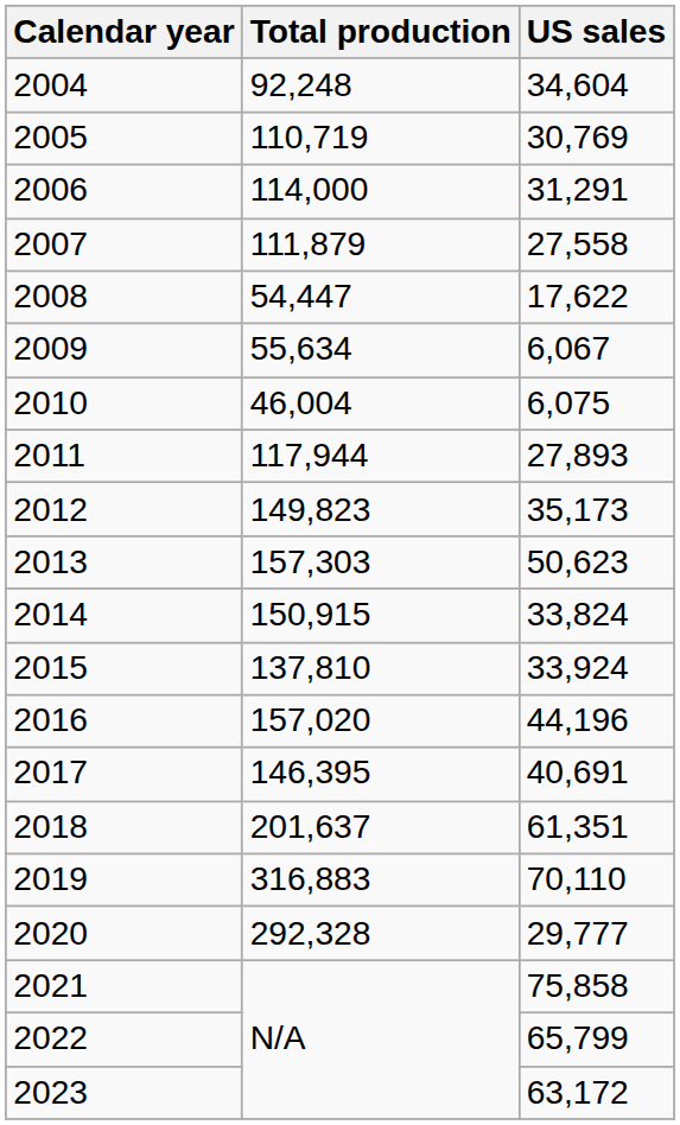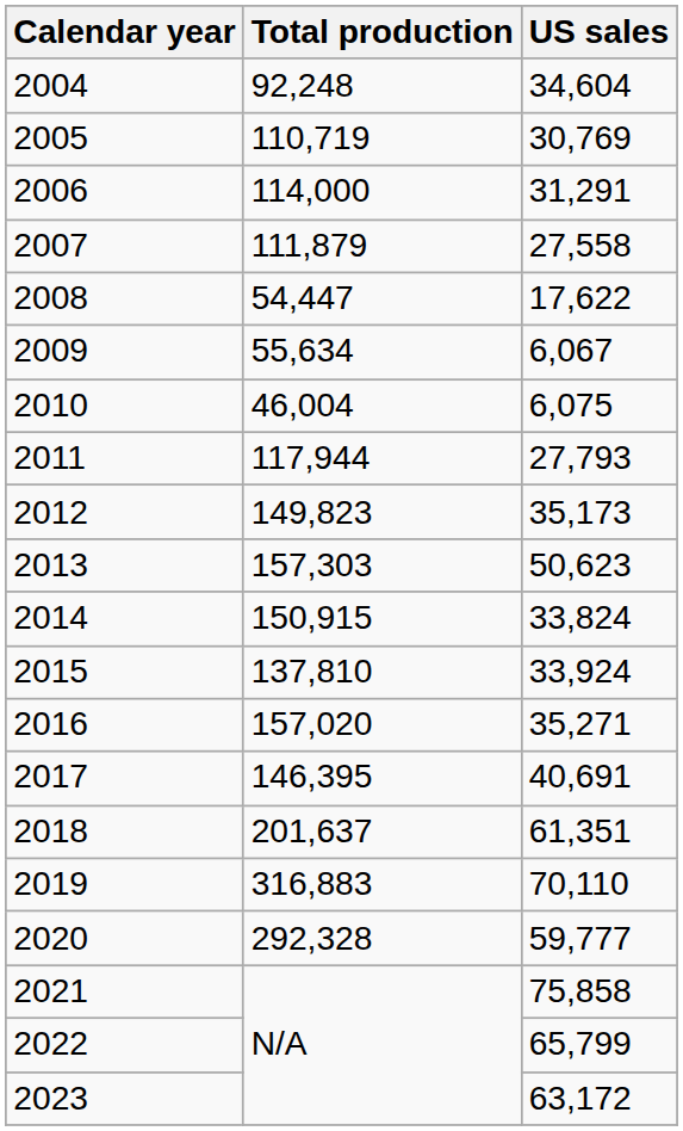 <table class="wikitable">
 <tr>
 <th>Calendar year</th>
 <th>Total production</th>
 <th>US sales</th>
 </tr>
 <tr>
 <td>2004</td>
 <td>92,248</td>
 <td>34,604</td>
 </tr>
 <tr>
 <td>2005</td>
 <td>110,719</td>
 <td>30,769</td>
 </tr>
 <tr>
 <td>2006</td>
 <td>114,000</td>
 <td>31,291</td>
 </tr>
 <tr>
 <td>2007</td>
 <td>111,879</td>
 <td>27,558</td>
 </tr>
 <tr>
 <td>2008</td>
 <td>54,447</td>
 <td>17,622</td>
 </tr>
 <tr>
 <td>2009</td>
 <td>55,634</td>
 <td>6,067</td>
 </tr>
 <tr>
 <td>2010</td>
 <td>46,004</td>
 <td>6,075</td>
 </tr>
 <tr>
 <td>2011</td>
 <td>117,944</td>
-<td>27,893</td>
+<td>27,793</td>
 </tr>
 <tr>
 <td>2012</td>
 <td>149,823</td>
 <td>35,173</td>
 </tr>
 <tr>
 <td>2013</td>
 <td>157,303</td>
 <td>50,623</td>
 </tr>
 <tr>
 <td>2014</td>
 <td>150,915</td>
 <td>33,824</td>
 </tr>
 <tr>
 <td>2015</td>
 <td>137,810</td>
 <td>33,924</td>
 </tr>
 <tr>
 <td>2016</td>
 <td>157,020</td>
-<td>44,196</td>
+<td>35,271</td>
 </tr>
 <tr>
 <td>2017</td>
 <td>146,395</td>
 <td>40,691</td>
 </tr>
 <tr>
 <td>2018</td>
 <td>201,637</td>
 <td>61,351</td>
 </tr>
 <tr>
 <td>2019</td>
 <td>316,883</td>
 <td>70,110</td>
 </tr>
 <tr>
 <td>2020</td>
 <td>292,328</td>
-<td>29,777</td>
+<td>59,777</td>
 </tr>
 <tr>
 <td>2021</td>
 <td rowspan=3>N/A</td>
 <td>75,858</td>
 </tr>
 <tr>
 <td>2022</td>
 <td>65,799</td>
 </tr>
 <tr>
 <td>2023</td>
 <td>63,172</td>
 </tr>
 </table>
